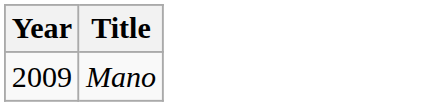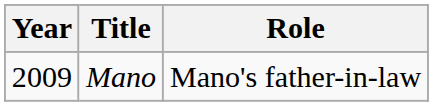 <table class="wikitable sortable plainrowheaders">
 <tr style="text-align:center;">
 <th scope="col">Year</th>
 <th scope="col">Title</th>
+<th scope="col">Role</th>
 </tr>
 <tr>
 <td>2009</td>
 <td><em>Mano</em></td>
+<td>Mano's father-in-law</td>
 </tr>
 </table>
